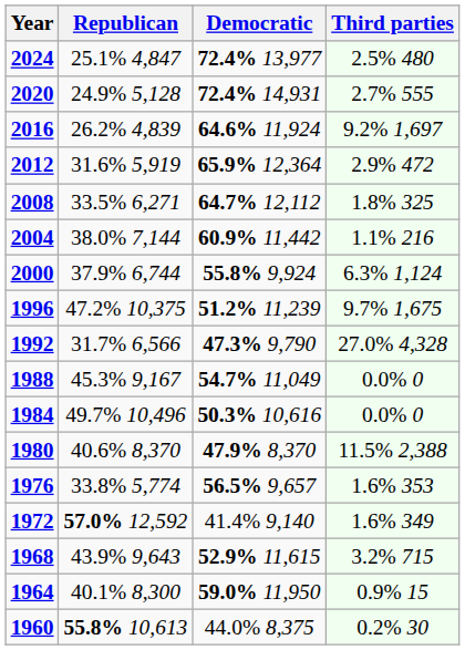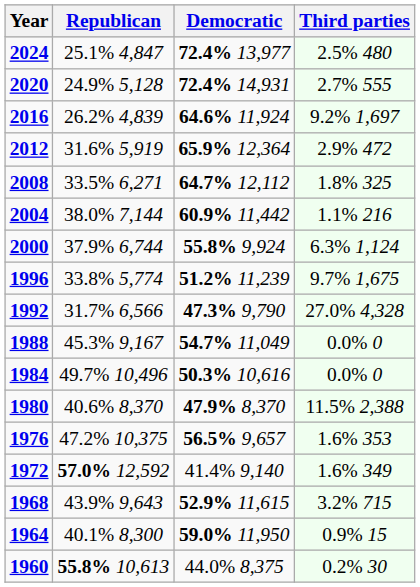 <table class="wikitable" style="float:right; font-size:95%;">
 <tr bgcolor=lightgrey>
 <th>Year</th>
 <th><a href='#'>Republican</a></th>
 <th><a href='#'>Democratic</a></th>
 <th><a href='#'>Third parties</a></th>
 </tr>
 <tr>
 <td style="text-align:center;" ><strong><a href='#'>2024</a></strong></td>
 <td style="text-align:center;" >25.1% <em>4,847</em></td>
 <td style="text-align:center;" ><strong>72.4%</strong> <em>13,977</em></td>
 <td style="text-align:center; background:honeyDew;">2.5% <em>480</em></td>
 </tr>
 <tr>
 <td style="text-align:center;" ><strong><a href='#'>2020</a></strong></td>
 <td style="text-align:center;" >24.9% <em>5,128</em></td>
 <td style="text-align:center;" ><strong>72.4%</strong> <em>14,931</em></td>
 <td style="text-align:center; background:honeyDew;">2.7% <em>555</em></td>
 </tr>
 <tr>
 <td style="text-align:center;" ><strong><a href='#'>2016</a></strong></td>
 <td style="text-align:center;" >26.2% <em>4,839</em></td>
 <td style="text-align:center;" ><strong>64.6%</strong> <em>11,924</em></td>
 <td style="text-align:center; background:honeyDew;">9.2% <em>1,697</em></td>
 </tr>
 <tr>
 <td style="text-align:center;" ><strong><a href='#'>2012</a></strong></td>
 <td style="text-align:center;" >31.6% <em>5,919</em></td>
 <td style="text-align:center;" ><strong>65.9%</strong> <em>12,364</em></td>
 <td style="text-align:center; background:honeyDew;">2.9% <em>472</em></td>
 </tr>
 <tr>
 <td style="text-align:center;" ><strong><a href='#'>2008</a></strong></td>
 <td style="text-align:center;" >33.5% <em>6,271</em></td>
 <td style="text-align:center;" ><strong>64.7%</strong> <em>12,112</em></td>
 <td style="text-align:center; background:honeyDew;">1.8% <em>325</em></td>
 </tr>
 <tr>
 <td style="text-align:center;" ><strong><a href='#'>2004</a></strong></td>
 <td style="text-align:center;" >38.0% <em>7,144</em></td>
 <td style="text-align:center;" ><strong>60.9%</strong> <em>11,442</em></td>
 <td style="text-align:center; background:honeyDew;">1.1% <em>216</em></td>
 </tr>
 <tr>
 <td style="text-align:center;" ><strong><a href='#'>2000</a></strong></td>
 <td style="text-align:center;" >37.9% <em>6,744</em></td>
 <td style="text-align:center;" ><strong>55.8%</strong> <em>9,924</em></td>
 <td style="text-align:center; background:honeyDew;">6.3% <em>1,124</em></td>
 </tr>
 <tr>
 <td style="text-align:center;" ><strong><a href='#'>1996</a></strong></td>
-<td style="text-align:center;" >47.2% <em>10,375</em></td>
+<td style="text-align:center;" >33.8% <em>5,774</em></td>
 <td style="text-align:center;" ><strong>51.2%</strong> <em>11,239</em></td>
 <td style="text-align:center; background:honeyDew;">9.7% <em>1,675</em></td>
 </tr>
 <tr>
 <td style="text-align:center;" ><strong><a href='#'>1992</a></strong></td>
 <td style="text-align:center;" >31.7% <em>6,566</em></td>
 <td style="text-align:center;" ><strong>47.3%</strong> <em>9,790</em></td>
 <td style="text-align:center; background:honeyDew;">27.0% <em>4,328</em></td>
 </tr>
 <tr>
 <td style="text-align:center;" ><strong><a href='#'>1988</a></strong></td>
 <td style="text-align:center;" >45.3% <em>9,167</em></td>
 <td style="text-align:center;" ><strong>54.7%</strong> <em>11,049</em></td>
 <td style="text-align:center; background:honeyDew;">0.0% <em>0</em></td>
 </tr>
 <tr>
 <td style="text-align:center;" ><strong><a href='#'>1984</a></strong></td>
 <td style="text-align:center;" >49.7% <em>10,496</em></td>
 <td style="text-align:center;" ><strong>50.3%</strong> <em>10,616</em></td>
 <td style="text-align:center; background:honeyDew;">0.0% <em>0</em></td>
 </tr>
 <tr>
 <td style="text-align:center;" ><strong><a href='#'>1980</a></strong></td>
 <td style="text-align:center;" >40.6% <em>8,370</em></td>
 <td style="text-align:center;" ><strong>47.9%</strong> <em>8,370</em></td>
 <td style="text-align:center; background:honeyDew;">11.5% <em>2,388</em></td>
 </tr>
 <tr>
 <td style="text-align:center;" ><strong><a href='#'>1976</a></strong></td>
-<td style="text-align:center;" >33.8% <em>5,774</em></td>
+<td style="text-align:center;" >47.2% <em>10,375</em></td>
 <td style="text-align:center;" ><strong>56.5%</strong> <em>9,657</em></td>
 <td style="text-align:center; background:honeyDew;">1.6% <em>353</em></td>
 </tr>
 <tr>
 <td style="text-align:center;" ><strong><a href='#'>1972</a></strong></td>
 <td style="text-align:center;" ><strong>57.0%</strong> <em>12,592</em></td>
 <td style="text-align:center;" >41.4% <em>9,140</em></td>
 <td style="text-align:center; background:honeyDew;">1.6% <em>349</em></td>
 </tr>
 <tr>
 <td style="text-align:center;" ><strong><a href='#'>1968</a></strong></td>
 <td style="text-align:center;" >43.9% <em>9,643</em></td>
 <td style="text-align:center;" ><strong>52.9%</strong> <em>11,615</em></td>
 <td style="text-align:center; background:honeyDew;">3.2% <em>715</em></td>
 </tr>
 <tr>
 <td style="text-align:center;" ><strong><a href='#'>1964</a></strong></td>
 <td style="text-align:center;" >40.1% <em>8,300</em></td>
 <td style="text-align:center;" ><strong>59.0%</strong> <em>11,950</em></td>
 <td style="text-align:center; background:honeyDew;">0.9% <em>15</em></td>
 </tr>
 <tr>
 <td style="text-align:center;" ><strong><a href='#'>1960</a></strong></td>
 <td style="text-align:center;" ><strong>55.8%</strong> <em>10,613</em></td>
 <td style="text-align:center;" >44.0% <em>8,375</em></td>
 <td style="text-align:center; background:honeyDew;">0.2% <em>30</em></td>
 </tr>
 </table>
